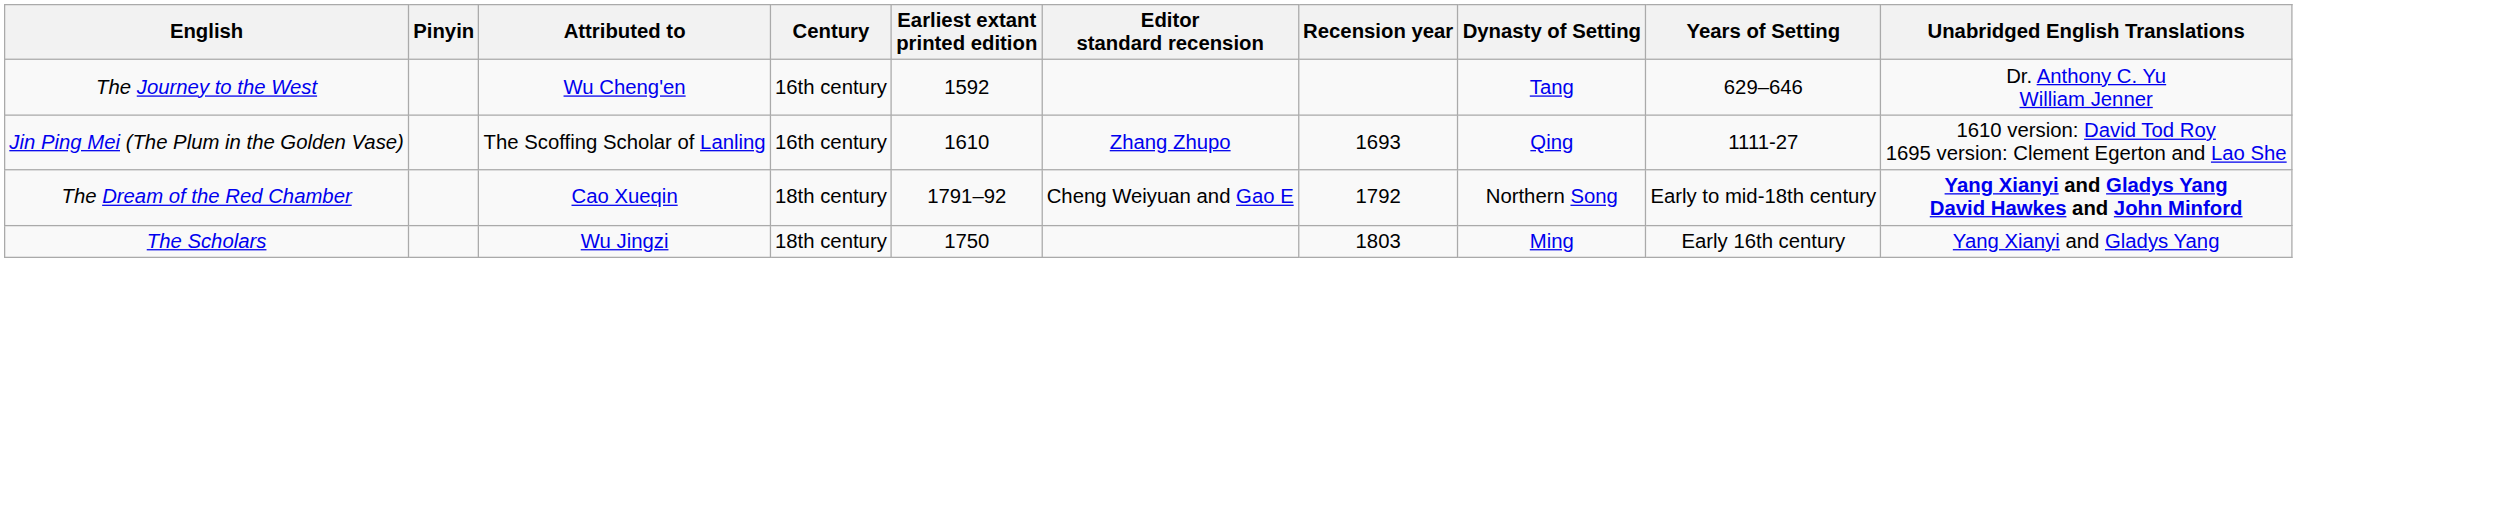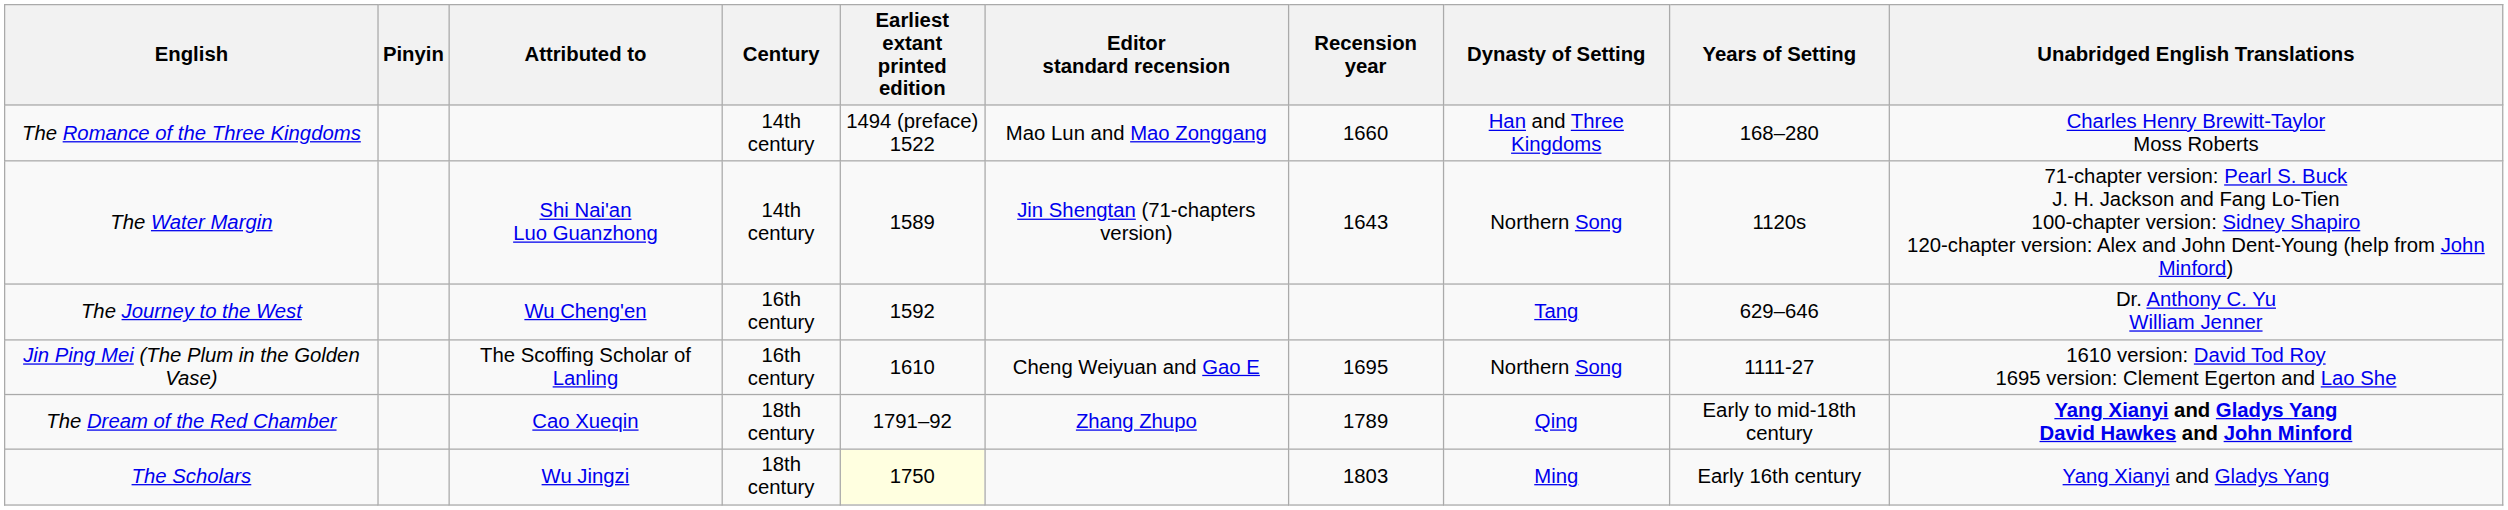 <table class="sortable wikitable" style="text-align:center">
 <tr>
 <th>English</th>
 <th>Pinyin</th>
 <th>Attributed to</th>
 <th>Century</th>
 <th>Earliest extant<br> printed edition</th>
 <th>Editor <br>standard recension</th>
 <th>Recension year</th>
 <th>Dynasty of Setting</th>
 <th>Years of Setting</th>
 <th>Unabridged English Translations</th>
+</tr>
+<tr>
+<td><em>The <a href='#'>Romance of the Three Kingdoms</a></em></td>
+<td></td>
+<td></td>
+<td>14th century</td>
+<td>1494 (preface)<br>1522</td>
+<td>Mao Lun and <a href='#'>Mao Zonggang</a></td>
+<td>1660</td>
+<td><a href='#'>Han</a> and <a href='#'>Three Kingdoms</a></td>
+<td>168–280</td>
+<td><a href='#'>Charles Henry Brewitt-Taylor</a><br>Moss Roberts</td>
+</tr>
+<tr>
+<td><em>The <a href='#'>Water Margin</a></em></td>
+<td></td>
+<td><a href='#'>Shi Nai'an</a><br> <a href='#'>Luo Guanzhong</a></td>
+<td>14th century</td>
+<td>1589</td>
+<td><a href='#'>Jin Shengtan</a> (71-chapters version)</td>
+<td>1643</td>
+<td>Northern <a href='#'>Song</a></td>
+<td>1120s</td>
+<td>71-chapter version: <a href='#'>Pearl S. Buck</a><br>J. H. Jackson and Fang Lo-Tien <br>100-chapter version: <a href='#'>Sidney Shapiro</a><br>120-chapter version: Alex and John Dent-Young (help from <a href='#'>John Minford</a>)</td>
 </tr>
 <tr>
 <td><em>The <a href='#'>Journey to the West</a></em></td>
 <td></td>
 <td><a href='#'>Wu Cheng'en</a></td>
 <td>16th century</td>
 <td>1592</td>
 <td></td>
 <td></td>
 <td><a href='#'>Tang</a></td>
 <td>629–646</td>
 <td>Dr. <a href='#'>Anthony C. Yu</a> <br> <a href='#'>William Jenner</a></td>
 </tr>
 <tr>
 <td><em><a href='#'>Jin Ping Mei</a> (The Plum in the Golden Vase)</em></td>
 <td></td>
 <td>The Scoffing Scholar of <a href='#'>Lanling</a></td>
 <td>16th century</td>
 <td>1610</td>
-<td><a href='#'>Zhang Zhupo</a></td>
-<td>1693</td>
-<td><a href='#'>Qing</a></td>
+<td>Cheng Weiyuan and <a href='#'>Gao E</a></td>
+<td>1695</td>
+<td>Northern <a href='#'>Song</a></td>
 <td>1111-27</td>
 <td>1610 version: <a href='#'>David Tod Roy</a><br>1695 version: Clement Egerton and <a href='#'>Lao She</a></td>
 </tr>
 <tr>
 <td><em>The <a href='#'>Dream of the Red Chamber</a></em></td>
 <td></td>
 <td><a href='#'>Cao Xueqin</a></td>
 <td>18th century</td>
 <td>1791–92</td>
-<td>Cheng Weiyuan and <a href='#'>Gao E</a></td>
-<td>1792</td>
-<td>Northern <a href='#'>Song</a></td>
+<td><a href='#'>Zhang Zhupo</a></td>
+<td>1789</td>
+<td><a href='#'>Qing</a></td>
 <td>Early to mid-18th century</td>
 <td><strong><a href='#'>Yang Xianyi</a> and <a href='#'>Gladys Yang</a><br><a href='#'>David Hawkes</a> and <a href='#'>John Minford</a></strong></td>
 </tr>
 <tr>
 <td><em><a href='#'>The Scholars</a></em></td>
 <td></td>
 <td><a href='#'>Wu Jingzi</a></td>
 <td>18th century</td>
-<td>1750</td>
+<td style="background: lightyellow;">1750</td>
 <td></td>
 <td>1803</td>
 <td><a href='#'>Ming</a></td>
 <td>Early 16th century</td>
 <td><a href='#'>Yang Xianyi</a> and <a href='#'>Gladys Yang</a></td>
 </tr>
 </table>
